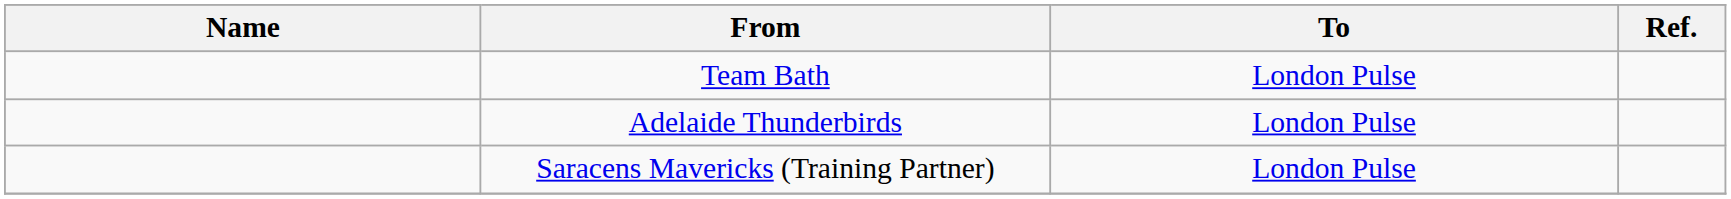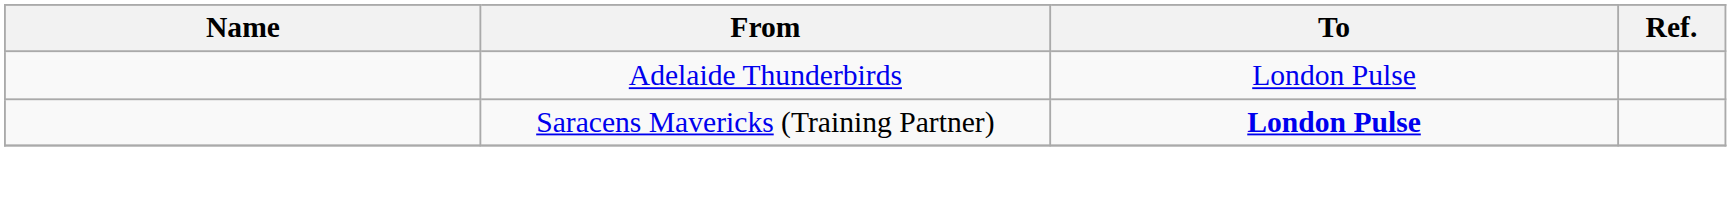 <table class="wikitable sortable alternance" style="text-align:center">
 <tr>
 <th style="width:250px;">Name</th>
 <th style="width:300px;">From</th>
 <th style="width:300px;">To</th>
 <th style="width:50px;">Ref.</th>
-</tr>
-<tr>
-<td> </td>
-<td> <a href='#'>Team Bath</a></td>
-<td> <a href='#'>London Pulse</a></td>
-<td></td>
 </tr>
 <tr>
 <td> </td>
 <td> <a href='#'>Adelaide Thunderbirds</a></td>
 <td> <a href='#'>London Pulse</a></td>
 <td></td>
 </tr>
 <tr>
 <td> </td>
 <td> <a href='#'>Saracens Mavericks</a> (Training Partner)</td>
-<td> <a href='#'>London Pulse</a></td>
+<td><strong> <a href='#'>London Pulse</a></strong></td>
 <td></td>
 </tr>
 <tr>
 </tr>
 </table>
